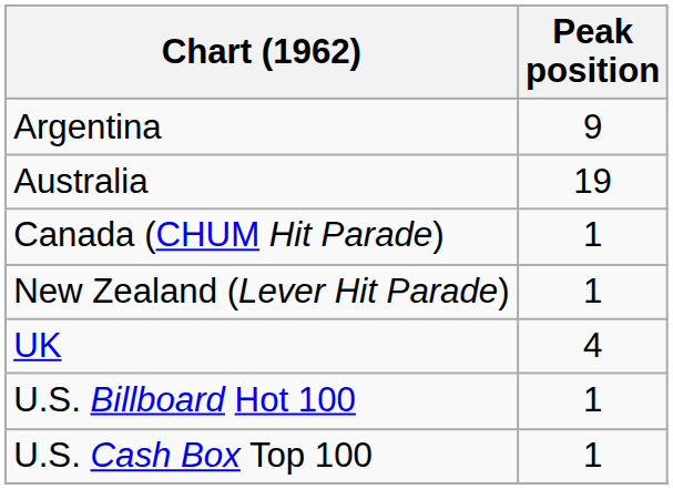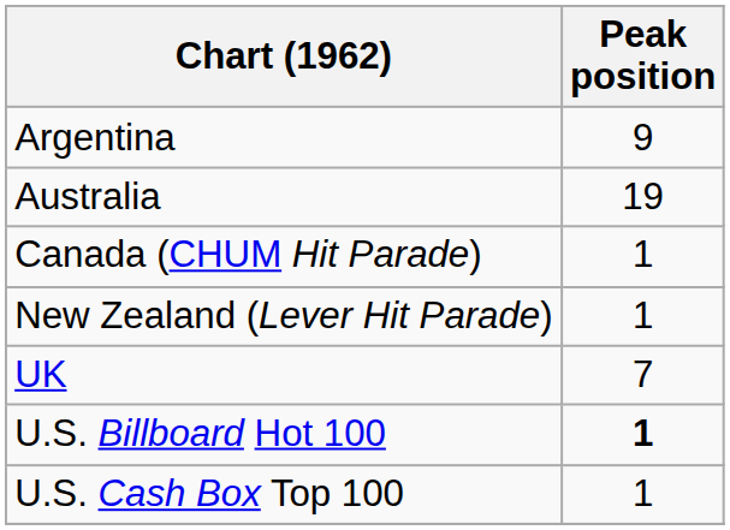 <table class="wikitable sortable">
 <tr>
 <th>Chart (1962)</th>
 <th>Peak<br>position</th>
 </tr>
 <tr>
 <td>Argentina</td>
 <td style="text-align:center;">9</td>
 </tr>
 <tr>
 <td>Australia</td>
 <td style="text-align:center;">19</td>
 </tr>
 <tr>
 <td>Canada (<a href='#'>CHUM</a> <em>Hit Parade</em>)</td>
 <td style="text-align:center;">1</td>
 </tr>
 <tr>
 <td>New Zealand (<em>Lever Hit Parade</em>)</td>
 <td style="text-align:center;">1</td>
 </tr>
 <tr>
 <td><a href='#'>UK</a></td>
-<td style="text-align:center;">4</td>
+<td style="text-align:center;">7</td>
 </tr>
 <tr>
 <td>U.S. <em><a href='#'>Billboard</a></em> <a href='#'>Hot 100</a></td>
-<td style="text-align:center;">1</td>
+<td style="text-align:center;"><strong>1</strong></td>
 </tr>
 <tr>
 <td>U.S. <a href='#'><em>Cash Box</em></a> Top 100</td>
 <td align="center">1</td>
 </tr>
 <tr>
 </tr>
 </table>
